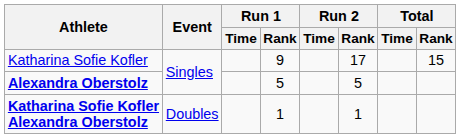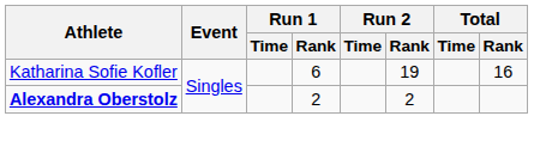 <table class="wikitable" style="font-size:90%">
 <tr>
 <th rowspan="2">Athlete</th>
 <th rowspan="2">Event</th>
 <th colspan="2">Run 1</th>
 <th colspan="2">Run 2</th>
 <th colspan="2">Total</th>
 </tr>
 <tr style="font-size:95%">
 <th>Time</th>
 <th>Rank</th>
 <th>Time</th>
 <th>Rank</th>
 <th>Time</th>
 <th>Rank</th>
 </tr>
 <tr align=center>
 <td align=left><a href='#'>Katharina Sofie Kofler</a></td>
 <td align=left rowspan=2><a href='#'>Singles</a></td>
 <td></td>
-<td>9</td>
+<td>6</td>
 <td></td>
-<td>17</td>
+<td>19</td>
 <td></td>
-<td>15</td>
+<td>16</td>
 </tr>
 <tr align=center>
 <td align=left><strong><a href='#'>Alexandra Oberstolz</a></strong></td>
 <td></td>
-<td>5</td>
+<td>2</td>
 <td></td>
-<td>5</td>
-<td></td>
-<td></td>
-</tr>
-<tr align=center>
-<td align=left><strong><a href='#'>Katharina Sofie Kofler</a><br><a href='#'>Alexandra Oberstolz</a></strong></td>
-<td align=left><a href='#'>Doubles</a></td>
-<td></td>
-<td>1</td>
-<td></td>
-<td>1</td>
+<td>2</td>
 <td></td>
 <td></td>
 </tr>
 </table>
